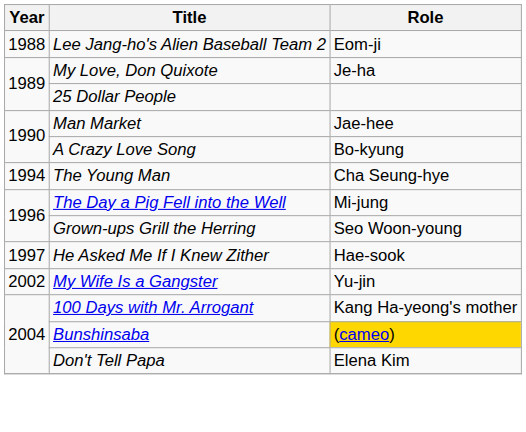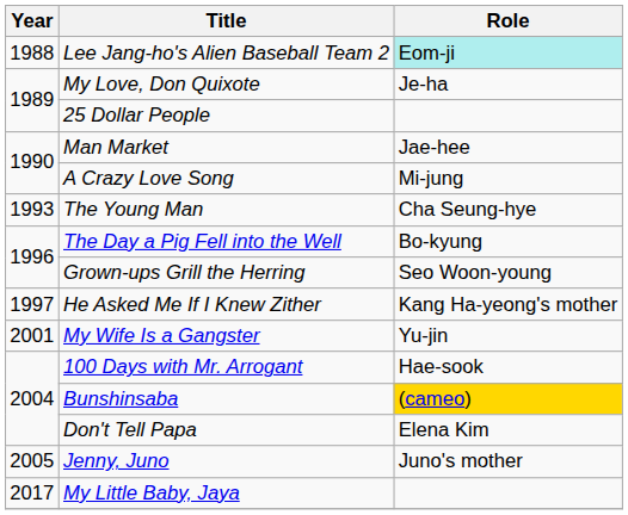 <table class="wikitable sortable">
 <tr>
 <th>Year</th>
 <th>Title</th>
 <th>Role</th>
 </tr>
 <tr>
 <td>1988</td>
 <td><em>Lee Jang-ho's Alien Baseball Team 2</em></td>
-<td>Eom-ji</td>
+<td style="background: paleturquoise;">Eom-ji</td>
 </tr>
 <tr>
 <td rowspan=2>1989</td>
 <td><em>My Love, Don Quixote</em></td>
 <td>Je-ha</td>
 </tr>
 <tr>
 <td><em>25 Dollar People</em></td>
 <td></td>
 </tr>
 <tr>
 <td rowspan=2>1990</td>
 <td><em>Man Market</em></td>
 <td>Jae-hee</td>
 </tr>
 <tr>
 <td><em>A Crazy Love Song</em></td>
-<td>Bo-kyung</td>
+<td>Mi-jung</td>
 </tr>
 <tr>
-<td>1994</td>
+<td>1993</td>
 <td><em>The Young Man</em></td>
 <td>Cha Seung-hye</td>
 </tr>
 <tr>
 <td rowspan=2>1996</td>
 <td><em><a href='#'>The Day a Pig Fell into the Well</a></em></td>
-<td>Mi-jung</td>
+<td>Bo-kyung</td>
 </tr>
 <tr>
 <td><em>Grown-ups Grill the Herring</em></td>
 <td>Seo Woon-young</td>
 </tr>
 <tr>
 <td>1997</td>
 <td><em>He Asked Me If I Knew Zither</em></td>
-<td>Hae-sook</td>
+<td>Kang Ha-yeong's mother</td>
 </tr>
 <tr>
-<td>2002</td>
+<td>2001</td>
 <td><em><a href='#'>My Wife Is a Gangster</a></em></td>
 <td>Yu-jin</td>
 </tr>
 <tr>
 <td rowspan=3>2004</td>
 <td><em><a href='#'>100 Days with Mr. Arrogant</a></em></td>
-<td>Kang Ha-yeong's mother</td>
+<td>Hae-sook</td>
 </tr>
 <tr>
 <td><em><a href='#'>Bunshinsaba</a></em></td>
 <td style="background: gold;">(<a href='#'>cameo</a>)</td>
 </tr>
 <tr>
 <td><em>Don't Tell Papa</em></td>
 <td>Elena Kim</td>
 </tr>
 <tr>
+<td>2005</td>
+<td><em><a href='#'>Jenny, Juno</a></em></td>
+<td>Juno's mother</td>
+</tr>
+<tr>
+<td>2017</td>
+<td><em><a href='#'>My Little Baby, Jaya</a></em></td>
+<td></td>
+</tr>
+<tr>
 </tr>
 </table>
